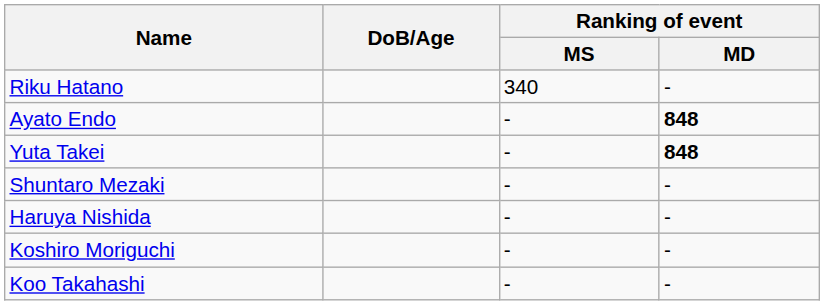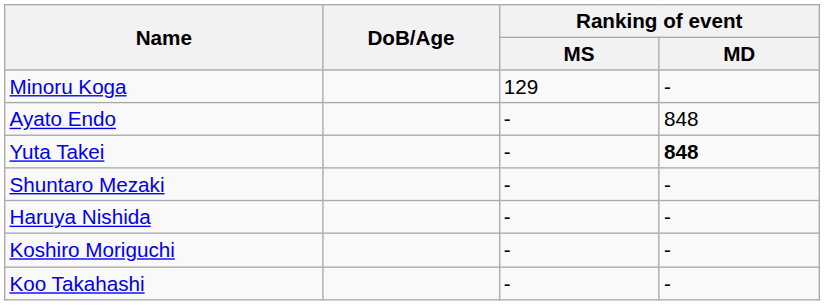 <table class="wikitable"  style="width:600px; font-size:95%;">
 <tr>
 <th align="left" rowspan="2">Name</th>
 <th align="left" rowspan="2">DoB/Age</th>
 <th align="center" colspan="2">Ranking of event</th>
 </tr>
 <tr>
 <th align="left">MS</th>
 <th align="left">MD</th>
 </tr>
 <tr>
-<td><a href='#'>Riku Hatano</a></td>
+<td><a href='#'>Minoru Koga</a></td>
 <td></td>
-<td>340</td>
+<td>129</td>
 <td>-</td>
 </tr>
 <tr>
 <td><a href='#'>Ayato Endo</a></td>
 <td></td>
 <td>-</td>
-<td><strong>848</strong></td>
+<td>848</td>
 </tr>
 <tr>
 <td><a href='#'>Yuta Takei</a></td>
 <td></td>
 <td>-</td>
 <td><strong>848</strong></td>
 </tr>
 <tr>
 <td><a href='#'>Shuntaro Mezaki</a></td>
 <td></td>
 <td>-</td>
 <td>-</td>
 </tr>
 <tr>
 <td><a href='#'>Haruya Nishida</a></td>
 <td></td>
 <td>-</td>
 <td>-</td>
 </tr>
 <tr>
 <td><a href='#'>Koshiro Moriguchi</a></td>
 <td></td>
 <td>-</td>
 <td>-</td>
 </tr>
 <tr>
 <td><a href='#'>Koo Takahashi</a></td>
 <td></td>
 <td>-</td>
 <td>-</td>
 </tr>
 </table>
